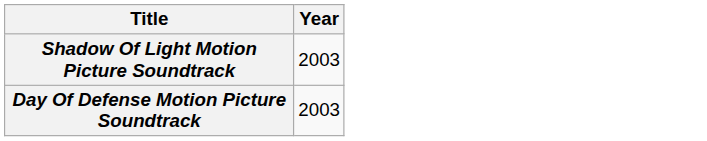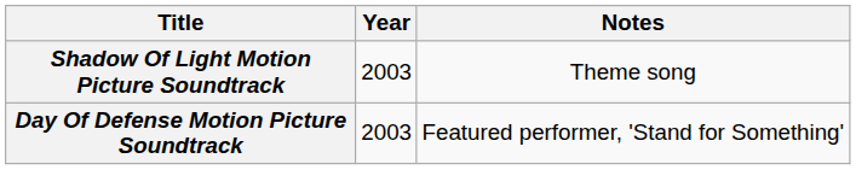 <table class="wikitable plainrowheaders" style="text-align:center;">
 <tr>
 <th scope="col" style="width:15em;">Title</th>
 <th scope="col" style="width:1em;">Year</th>
+<th scope="col">Notes</th>
 </tr>
 <tr>
 <th scope="row"><em>Shadow Of Light Motion Picture Soundtrack</em></th>
 <td>2003</td>
+<td>Theme song</td>
 </tr>
 <tr>
 <th scope="row"><em>Day Of Defense Motion Picture Soundtrack</em></th>
 <td>2003</td>
+<td>Featured performer, 'Stand for Something'</td>
 </tr>
 </table>
